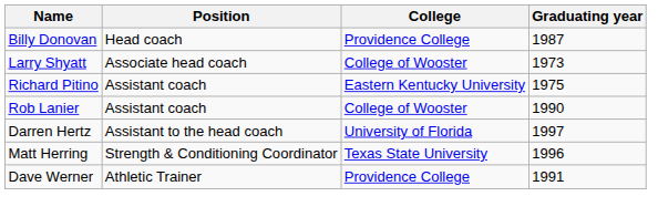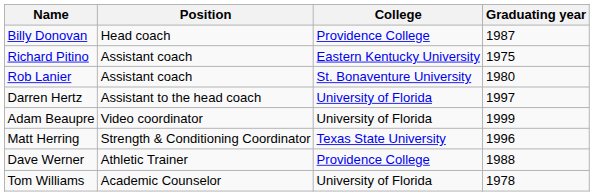 <table class="wikitable" style="font-size: 95%;">
 <tr>
 <th>Name</th>
 <th>Position</th>
 <th>College</th>
 <th>Graduating year</th>
 </tr>
 <tr>
 <td><a href='#'>Billy Donovan</a></td>
 <td>Head coach</td>
 <td><a href='#'>Providence College</a></td>
 <td>1987</td>
 </tr>
 <tr>
-<td><a href='#'>Larry Shyatt</a></td>
-<td>Associate head coach</td>
-<td><a href='#'>College of Wooster</a></td>
-<td>1973</td>
-</tr>
-<tr>
 <td><a href='#'>Richard Pitino</a></td>
 <td>Assistant coach</td>
 <td><a href='#'>Eastern Kentucky University</a></td>
 <td>1975</td>
 </tr>
 <tr>
 <td><a href='#'>Rob Lanier</a></td>
 <td>Assistant coach</td>
-<td><a href='#'>College of Wooster</a></td>
-<td>1990</td>
+<td><a href='#'>St. Bonaventure University</a></td>
+<td>1980</td>
 </tr>
 <tr>
 <td>Darren Hertz</td>
 <td>Assistant to the head coach</td>
 <td><a href='#'>University of Florida</a></td>
 <td>1997</td>
+</tr>
+<tr>
+<td>Adam Beaupre</td>
+<td>Video coordinator</td>
+<td>University of Florida</td>
+<td>1999</td>
 </tr>
 <tr>
 <td>Matt Herring</td>
 <td>Strength & Conditioning Coordinator</td>
 <td><a href='#'>Texas State University</a></td>
 <td>1996</td>
 </tr>
 <tr>
 <td>Dave Werner</td>
 <td>Athletic Trainer</td>
 <td><a href='#'>Providence College</a></td>
-<td>1991</td>
+<td>1988</td>
+</tr>
+<tr>
+<td>Tom Williams</td>
+<td>Academic Counselor</td>
+<td>University of Florida</td>
+<td>1978</td>
 </tr>
 </table>
